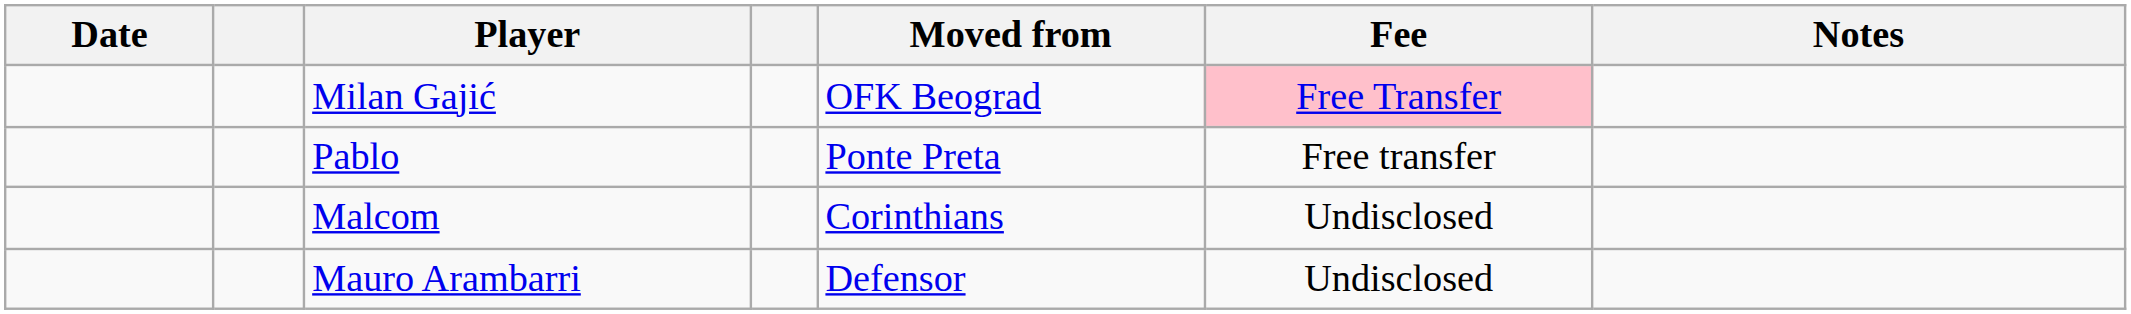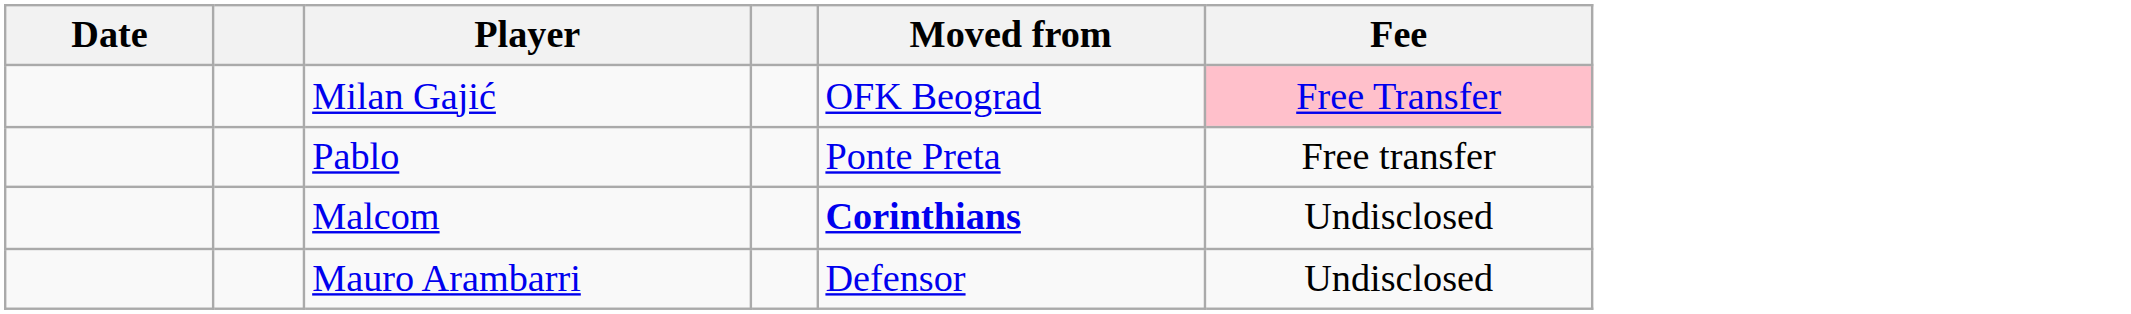 <table class="wikitable sortable">
 <tr>
 <th style="width:80px;">Date</th>
 <th style="width:30px;"></th>
 <th style="width:180px;">Player</th>
 <th style="width:20px;"></th>
 <th style="width:155px;">Moved from</th>
 <th style="width:155px;" class="unsortable">Fee</th>
-<th style="width:215px;" class="unsortable">Notes</th>
 </tr>
 <tr>
 <td></td>
 <td align=center></td>
 <td> <a href='#'>Milan Gajić</a></td>
 <td></td>
 <td> <a href='#'>OFK Beograd</a></td>
 <td align=center style="background: pink;"><a href='#'>Free Transfer</a></td>
-<td align=center></td>
 </tr>
 <tr>
 <td></td>
 <td align=center></td>
 <td> <a href='#'>Pablo</a></td>
 <td></td>
 <td> <a href='#'>Ponte Preta</a></td>
 <td align=center>Free transfer</td>
-<td align=center></td>
 </tr>
 <tr>
 <td></td>
 <td align=center></td>
 <td> <a href='#'>Malcom</a></td>
 <td></td>
-<td> <a href='#'>Corinthians</a></td>
+<td><strong> <a href='#'>Corinthians</a></strong></td>
 <td align=center>Undisclosed</td>
-<td align=center></td>
 </tr>
 <tr>
 <td></td>
 <td align=center></td>
 <td> <a href='#'>Mauro Arambarri</a></td>
 <td></td>
 <td> <a href='#'>Defensor</a></td>
 <td align=center>Undisclosed</td>
-<td align=center></td>
 </tr>
 </table>
